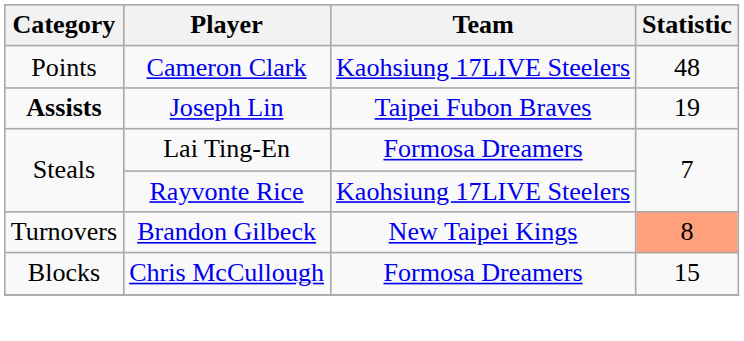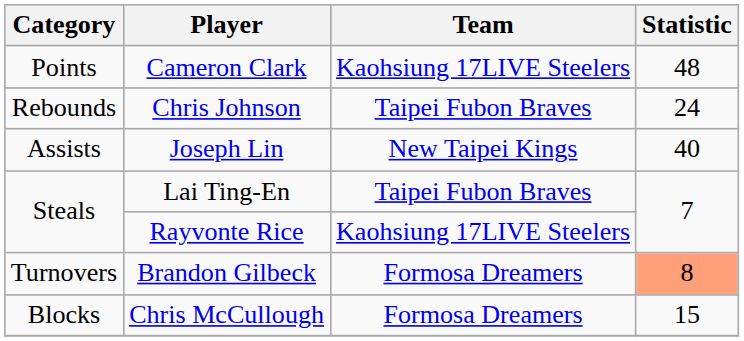 <table class="wikitable" style="text-align:center;">
 <tr>
 <th>Category</th>
 <th>Player</th>
 <th>Team</th>
 <th>Statistic</th>
 </tr>
 <tr>
 <td>Points</td>
 <td><a href='#'>Cameron Clark</a></td>
 <td><a href='#'>Kaohsiung 17LIVE Steelers</a></td>
 <td>48</td>
 </tr>
 <tr>
-<td><strong>Assists</strong></td>
+<td>Rebounds</td>
+<td><a href='#'>Chris Johnson</a></td>
+<td><a href='#'>Taipei Fubon Braves</a></td>
+<td>24</td>
+</tr>
+<tr>
+<td>Assists</td>
 <td><a href='#'>Joseph Lin</a></td>
-<td><a href='#'>Taipei Fubon Braves</a></td>
-<td>19</td>
+<td><a href='#'>New Taipei Kings</a></td>
+<td>40</td>
 </tr>
 <tr>
 <td rowspan=2>Steals</td>
 <td>Lai Ting-En</td>
-<td><a href='#'>Formosa Dreamers</a></td>
+<td><a href='#'>Taipei Fubon Braves</a></td>
 <td rowspan=2>7</td>
 </tr>
 <tr>
 <td><a href='#'>Rayvonte Rice</a></td>
 <td><a href='#'>Kaohsiung 17LIVE Steelers</a></td>
 </tr>
 <tr>
 <td>Turnovers</td>
 <td><a href='#'>Brandon Gilbeck</a></td>
-<td><a href='#'>New Taipei Kings</a></td>
+<td><a href='#'>Formosa Dreamers</a></td>
 <td style="background: lightsalmon;">8</td>
 </tr>
 <tr>
 <td>Blocks</td>
 <td><a href='#'>Chris McCullough</a></td>
 <td><a href='#'>Formosa Dreamers</a></td>
 <td>15</td>
 </tr>
 <tr>
 </tr>
 </table>
